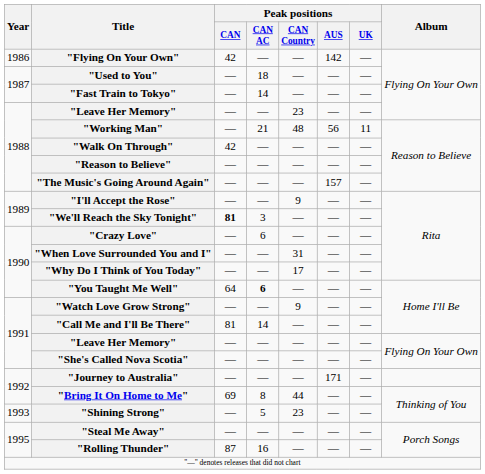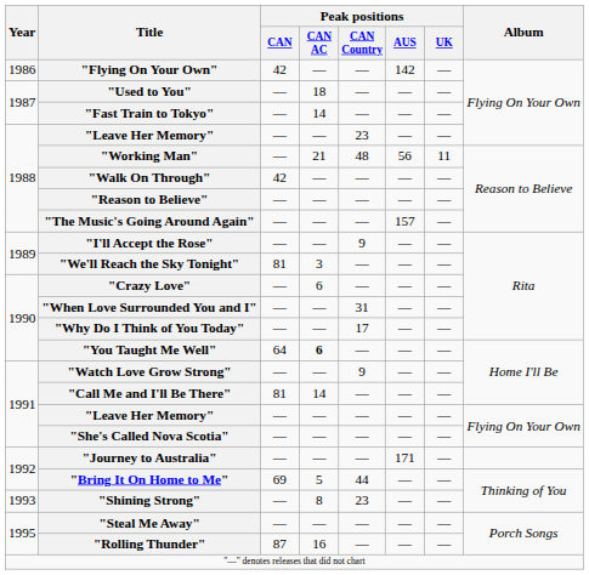 <table class="wikitable plainrowheaders" style=text-align:center;>
 <tr>
 <th scope="col" rowspan="2">Year</th>
 <th scope="col" rowspan="2">Title</th>
 <th scope="col" colspan="5">Peak positions</th>
 <th scope="col" rowspan="2">Album</th>
 </tr>
 <tr style="font-size:smaller;">
 <th width="40"><a href='#'>CAN</a><br></th>
 <th width="40"><a href='#'>CAN AC</a><br></th>
 <th width="40"><a href='#'>CAN Country</a><br></th>
 <th width="40"><a href='#'>AUS</a><br></th>
 <th width="40"><a href='#'>UK</a><br></th>
 </tr>
 <tr>
 <td>1986</td>
 <th scope="row">"Flying On Your Own"</th>
 <td>42</td>
 <td>—</td>
 <td>—</td>
 <td>142</td>
 <td>—</td>
 <td rowspan="4"><em>Flying On Your Own</em></td>
 </tr>
 <tr>
 <td rowspan="2">1987</td>
 <th scope="row">"Used to You"</th>
 <td>—</td>
 <td>18</td>
 <td>—</td>
 <td>—</td>
 <td>—</td>
 </tr>
 <tr>
 <th scope="row">"Fast Train to Tokyo"</th>
 <td>—</td>
 <td>14</td>
 <td>—</td>
 <td>—</td>
 <td>—</td>
 </tr>
 <tr>
 <td rowspan="5">1988</td>
 <th scope="row">"Leave Her Memory"</th>
 <td>—</td>
 <td>—</td>
 <td>23</td>
 <td>—</td>
 <td>—</td>
 </tr>
 <tr>
 <th scope="row">"Working Man"</th>
 <td>—</td>
 <td>21</td>
 <td>48</td>
 <td>56</td>
 <td>11</td>
 <td rowspan="4"><em>Reason to Believe</em></td>
 </tr>
 <tr>
 <th scope="row">"Walk On Through"</th>
 <td>42</td>
 <td>—</td>
 <td>—</td>
 <td>—</td>
 <td>—</td>
 </tr>
 <tr>
 <th scope="row">"Reason to Believe"</th>
 <td>—</td>
 <td>—</td>
 <td>—</td>
 <td>—</td>
 <td>—</td>
 </tr>
 <tr>
 <th scope="row">"The Music's Going Around Again"</th>
 <td>—</td>
 <td>—</td>
 <td>—</td>
 <td>157</td>
 <td>—</td>
 </tr>
 <tr>
 <td rowspan="2">1989</td>
 <th scope="row">"I'll Accept the Rose"</th>
 <td>—</td>
 <td>—</td>
 <td>9</td>
 <td>—</td>
 <td>—</td>
 <td rowspan="5"><em>Rita</em></td>
 </tr>
 <tr>
 <th scope="row">"We'll Reach the Sky Tonight"</th>
-<td><strong>81</strong></td>
+<td>81</td>
 <td>3</td>
 <td>—</td>
 <td>—</td>
 <td>—</td>
 </tr>
 <tr>
 <td rowspan="4">1990</td>
 <th scope="row">"Crazy Love"</th>
 <td>—</td>
 <td>6</td>
 <td>—</td>
 <td>—</td>
 <td>—</td>
 </tr>
 <tr>
 <th scope="row">"When Love Surrounded You and I"</th>
 <td>—</td>
 <td>—</td>
 <td>31</td>
 <td>—</td>
 <td>—</td>
 </tr>
 <tr>
 <th scope="row">"Why Do I Think of You Today"</th>
 <td>—</td>
 <td>—</td>
 <td>17</td>
 <td>—</td>
 <td>—</td>
 </tr>
 <tr>
 <th scope="row">"You Taught Me Well"</th>
 <td>64</td>
 <td><strong>6</strong></td>
 <td>—</td>
 <td>—</td>
 <td>—</td>
 <td rowspan="3"><em>Home I'll Be</em></td>
 </tr>
 <tr>
 <td rowspan="4">1991</td>
 <th scope="row">"Watch Love Grow Strong"</th>
 <td>—</td>
 <td>—</td>
 <td>9</td>
 <td>—</td>
 <td>—</td>
 </tr>
 <tr>
 <th scope="row">"Call Me and I'll Be There"</th>
 <td>81</td>
 <td>14</td>
 <td>—</td>
 <td>—</td>
 <td>—</td>
 </tr>
 <tr>
 <th scope="row">"Leave Her Memory"</th>
 <td>—</td>
 <td>—</td>
 <td>—</td>
 <td>—</td>
 <td>—</td>
 <td rowspan="2"><em>Flying On Your Own</em></td>
 </tr>
 <tr>
 <th scope="row">"She's Called Nova Scotia"</th>
 <td>—</td>
 <td>—</td>
 <td>—</td>
 <td>—</td>
 <td>—</td>
 </tr>
 <tr>
 <td rowspan="2">1992</td>
 <th scope="row">"Journey to Australia"</th>
 <td>—</td>
 <td>—</td>
 <td>—</td>
 <td>171</td>
 <td>—</td>
 </tr>
 <tr>
 <th scope="row">"<a href='#'>Bring It On Home to Me</a>"</th>
 <td>69</td>
-<td>8</td>
+<td>5</td>
 <td>44</td>
 <td>—</td>
 <td>—</td>
 <td rowspan="2"><em>Thinking of You</em></td>
 </tr>
 <tr>
 <td>1993</td>
 <th scope="row">"Shining Strong"</th>
 <td>—</td>
-<td>5</td>
+<td>8</td>
 <td>23</td>
 <td>—</td>
 <td>—</td>
 </tr>
 <tr>
 <td rowspan="2">1995</td>
 <th scope="row">"Steal Me Away"</th>
 <td>—</td>
 <td>—</td>
 <td>—</td>
 <td>—</td>
 <td>—</td>
 <td rowspan="2"><em>Porch Songs</em></td>
 </tr>
 <tr>
 <th scope="row">"Rolling Thunder"</th>
 <td>87</td>
 <td>16</td>
 <td>—</td>
 <td>—</td>
 <td>—</td>
 </tr>
 <tr>
 <td colspan="8" style="font-size:8pt">"—" denotes releases that did not chart</td>
 </tr>
 </table>
